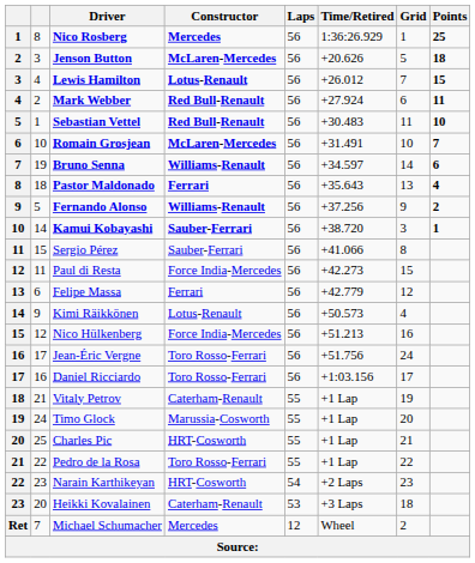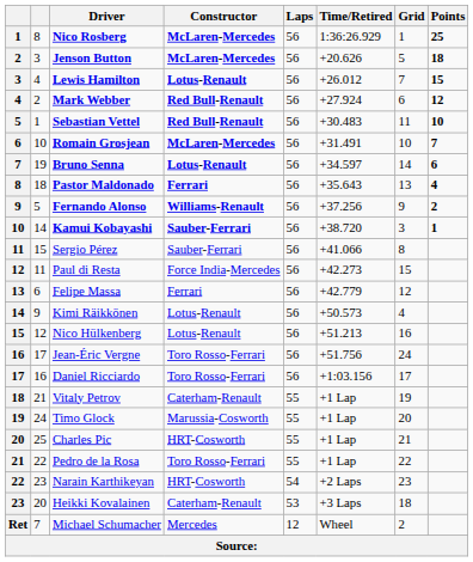 <table class="wikitable" style="font-size: 85%">
 <tr>
 <th></th>
 <th></th>
 <th>Driver</th>
 <th>Constructor</th>
 <th>Laps</th>
 <th>Time/Retired</th>
 <th>Grid</th>
 <th>Points</th>
 </tr>
 <tr>
 <th>1</th>
 <td>8</td>
 <td> <strong><a href='#'>Nico Rosberg</a></strong></td>
-<td><strong><a href='#'>Mercedes</a></strong></td>
+<td><strong><a href='#'>McLaren</a>-<a href='#'>Mercedes</a></strong></td>
 <td>56</td>
 <td>1:36:26.929</td>
 <td>1</td>
 <td><strong>25</strong></td>
 </tr>
 <tr>
 <th>2</th>
 <td>3</td>
 <td> <strong><a href='#'>Jenson Button</a></strong></td>
 <td><strong><a href='#'>McLaren</a>-<a href='#'>Mercedes</a></strong></td>
 <td>56</td>
 <td>+20.626</td>
 <td>5</td>
 <td><strong>18</strong></td>
 </tr>
 <tr>
 <th>3</th>
 <td>4</td>
 <td> <strong><a href='#'>Lewis Hamilton</a></strong></td>
 <td><strong><a href='#'>Lotus</a>-<a href='#'>Renault</a></strong></td>
 <td>56</td>
 <td>+26.012</td>
 <td>7</td>
 <td><strong>15</strong></td>
 </tr>
 <tr>
 <th>4</th>
 <td>2</td>
 <td> <strong><a href='#'>Mark Webber</a></strong></td>
 <td><strong><a href='#'>Red Bull</a>-<a href='#'>Renault</a></strong></td>
 <td>56</td>
 <td>+27.924</td>
 <td>6</td>
-<td><strong>11</strong></td>
+<td><strong>12</strong></td>
 </tr>
 <tr>
 <th>5</th>
 <td>1</td>
 <td> <strong><a href='#'>Sebastian Vettel</a></strong></td>
 <td><strong><a href='#'>Red Bull</a>-<a href='#'>Renault</a></strong></td>
 <td>56</td>
 <td>+30.483</td>
 <td>11</td>
 <td><strong>10</strong></td>
 </tr>
 <tr>
 <th>6</th>
 <td>10</td>
 <td> <strong><a href='#'>Romain Grosjean</a></strong></td>
 <td><strong><a href='#'>McLaren</a>-<a href='#'>Mercedes</a></strong></td>
 <td>56</td>
 <td>+31.491</td>
 <td>10</td>
 <td><strong>7</strong></td>
 </tr>
 <tr>
 <th>7</th>
 <td>19</td>
 <td> <strong><a href='#'>Bruno Senna</a></strong></td>
-<td><strong><a href='#'>Williams</a>-<a href='#'>Renault</a></strong></td>
+<td><strong><a href='#'>Lotus</a>-<a href='#'>Renault</a></strong></td>
 <td>56</td>
 <td>+34.597</td>
 <td>14</td>
 <td><strong>6</strong></td>
 </tr>
 <tr>
 <th>8</th>
 <td>18</td>
 <td> <strong><a href='#'>Pastor Maldonado</a></strong></td>
 <td><strong><a href='#'>Ferrari</a></strong></td>
 <td>56</td>
 <td>+35.643</td>
 <td>13</td>
 <td><strong>4</strong></td>
 </tr>
 <tr>
 <th>9</th>
 <td>5</td>
 <td> <strong><a href='#'>Fernando Alonso</a></strong></td>
 <td><strong><a href='#'>Williams</a>-<a href='#'>Renault</a></strong></td>
 <td>56</td>
 <td>+37.256</td>
 <td>9</td>
 <td><strong>2</strong></td>
 </tr>
 <tr>
 <th>10</th>
 <td>14</td>
 <td> <strong><a href='#'>Kamui Kobayashi</a></strong></td>
 <td><strong><a href='#'>Sauber</a>-<a href='#'>Ferrari</a></strong></td>
 <td>56</td>
 <td>+38.720</td>
 <td>3</td>
 <td><strong>1</strong></td>
 </tr>
 <tr>
 <th>11</th>
 <td>15</td>
 <td> <a href='#'>Sergio Pérez</a></td>
 <td><a href='#'>Sauber</a>-<a href='#'>Ferrari</a></td>
 <td>56</td>
 <td>+41.066</td>
 <td>8</td>
 <td></td>
 </tr>
 <tr>
 <th>12</th>
 <td>11</td>
 <td> <a href='#'>Paul di Resta</a></td>
 <td><a href='#'>Force India</a>-<a href='#'>Mercedes</a></td>
 <td>56</td>
 <td>+42.273</td>
 <td>15</td>
 <td></td>
 </tr>
 <tr>
 <th>13</th>
 <td>6</td>
 <td> <a href='#'>Felipe Massa</a></td>
 <td><a href='#'>Ferrari</a></td>
 <td>56</td>
 <td>+42.779</td>
 <td>12</td>
 <td></td>
 </tr>
 <tr>
 <th>14</th>
 <td>9</td>
 <td> <a href='#'>Kimi Räikkönen</a></td>
 <td><a href='#'>Lotus</a>-<a href='#'>Renault</a></td>
 <td>56</td>
 <td>+50.573</td>
 <td>4</td>
 <td></td>
 </tr>
 <tr>
 <th>15</th>
 <td>12</td>
 <td> <a href='#'>Nico Hülkenberg</a></td>
-<td><a href='#'>Force India</a>-<a href='#'>Mercedes</a></td>
+<td><a href='#'>Lotus</a>-<a href='#'>Renault</a></td>
 <td>56</td>
 <td>+51.213</td>
 <td>16</td>
 <td></td>
 </tr>
 <tr>
 <th>16</th>
 <td>17</td>
 <td> <a href='#'>Jean-Éric Vergne</a></td>
 <td><a href='#'>Toro Rosso</a>-<a href='#'>Ferrari</a></td>
 <td>56</td>
 <td>+51.756</td>
 <td>24</td>
 <td></td>
 </tr>
 <tr>
 <th>17</th>
 <td>16</td>
 <td> <a href='#'>Daniel Ricciardo</a></td>
 <td><a href='#'>Toro Rosso</a>-<a href='#'>Ferrari</a></td>
 <td>56</td>
 <td>+1:03.156</td>
 <td>17</td>
 <td></td>
 </tr>
 <tr>
 <th>18</th>
 <td>21</td>
 <td> <a href='#'>Vitaly Petrov</a></td>
 <td><a href='#'>Caterham</a>-<a href='#'>Renault</a></td>
 <td>55</td>
 <td>+1 Lap</td>
 <td>19</td>
 <td></td>
 </tr>
 <tr>
 <th>19</th>
 <td>24</td>
 <td> <a href='#'>Timo Glock</a></td>
 <td><a href='#'>Marussia</a>-<a href='#'>Cosworth</a></td>
 <td>55</td>
 <td>+1 Lap</td>
 <td>20</td>
 <td></td>
 </tr>
 <tr>
 <th>20</th>
 <td>25</td>
 <td> <a href='#'>Charles Pic</a></td>
 <td><a href='#'>HRT</a>-<a href='#'>Cosworth</a></td>
 <td>55</td>
 <td>+1 Lap</td>
 <td>21</td>
 <td></td>
 </tr>
 <tr>
 <th>21</th>
 <td>22</td>
 <td> <a href='#'>Pedro de la Rosa</a></td>
 <td><a href='#'>Toro Rosso</a>-<a href='#'>Ferrari</a></td>
 <td>55</td>
 <td>+1 Lap</td>
 <td>22</td>
 <td></td>
 </tr>
 <tr>
 <th>22</th>
 <td>23</td>
 <td> <a href='#'>Narain Karthikeyan</a></td>
 <td><a href='#'>HRT</a>-<a href='#'>Cosworth</a></td>
 <td>54</td>
 <td>+2 Laps</td>
 <td>23</td>
 <td></td>
 </tr>
 <tr>
 <th>23</th>
 <td>20</td>
 <td> <a href='#'>Heikki Kovalainen</a></td>
 <td><a href='#'>Caterham</a>-<a href='#'>Renault</a></td>
 <td>53</td>
 <td>+3 Laps</td>
 <td>18</td>
 <td></td>
 </tr>
 <tr>
 <th>Ret</th>
 <td>7</td>
 <td> <a href='#'>Michael Schumacher</a></td>
 <td><a href='#'>Mercedes</a></td>
 <td>12</td>
 <td>Wheel</td>
 <td>2</td>
 <td></td>
 </tr>
 <tr>
 <th colspan=8>Source:</th>
 </tr>
 </table>
